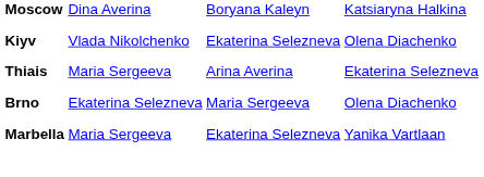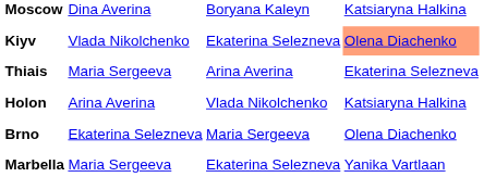 <table>
 <tr>
 <th scope=row style="text-align:left">Moscow</th>
 <td style="height:30px;"> <a href='#'>Dina Averina</a></td>
 <td style="height:30px;"> <a href='#'>Boryana Kaleyn</a></td>
 <td style="height:30px;"> <a href='#'>Katsiaryna Halkina</a></td>
 </tr>
 <tr>
 <th scope=row style="text-align:left">Kiyv</th>
 <td style="height:30px;"> <a href='#'>Vlada Nikolchenko</a></td>
 <td style="height:30px;"> <a href='#'>Ekaterina Selezneva</a></td>
-<td style="height:30px;"> <a href='#'>Olena Diachenko</a></td>
+<td style="background: lightsalmon; height:30px;"> <a href='#'>Olena Diachenko</a></td>
 </tr>
 <tr>
 <th scope=row style="text-align:left">Thiais</th>
 <td style="height:30px;"> <a href='#'>Maria Sergeeva</a></td>
 <td style="height:30px;"> <a href='#'>Arina Averina</a></td>
 <td style="height:30px;"> <a href='#'>Ekaterina Selezneva</a></td>
+</tr>
+<tr>
+<th scope=row style="text-align:left">Holon</th>
+<td style="height:30px;"> <a href='#'>Arina Averina</a></td>
+<td style="height:30px;"> <a href='#'>Vlada Nikolchenko</a></td>
+<td style="height:30px;"> <a href='#'>Katsiaryna Halkina</a></td>
 </tr>
 <tr>
 <th scope=row style="text-align:left">Brno</th>
 <td style="height:30px;"> <a href='#'>Ekaterina Selezneva</a></td>
 <td style="height:30px;"> <a href='#'>Maria Sergeeva</a></td>
 <td style="height:30px;"> <a href='#'>Olena Diachenko</a></td>
 </tr>
 <tr>
 <th scope=row style="text-align:left">Marbella</th>
 <td style="height:30px;"> <a href='#'>Maria Sergeeva</a></td>
 <td style="height:30px;"> <a href='#'>Ekaterina Selezneva</a></td>
 <td style="height:30px;"> <a href='#'>Yanika Vartlaan</a></td>
 </tr>
 <tr>
 </tr>
 </table>
